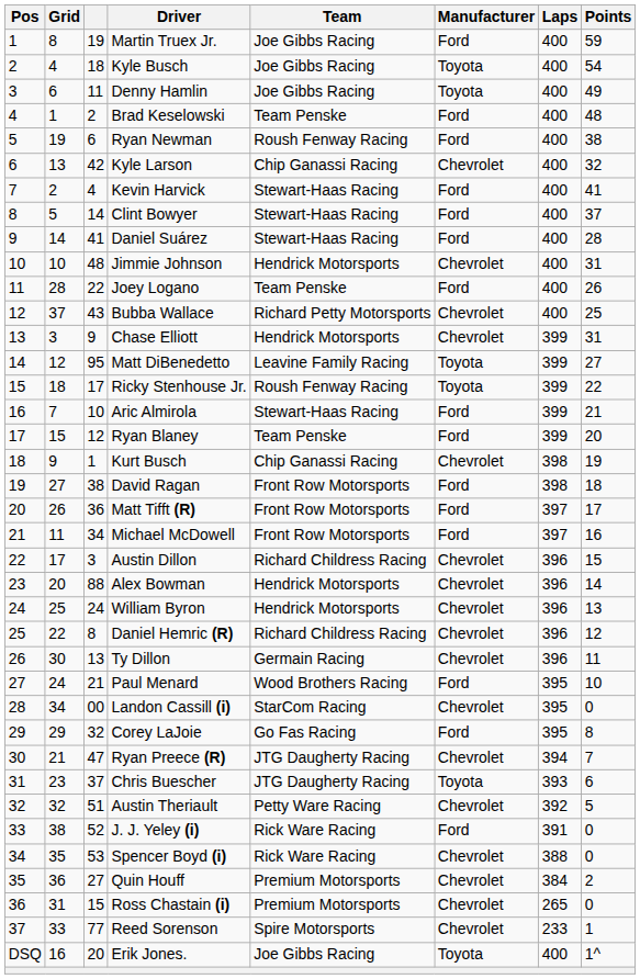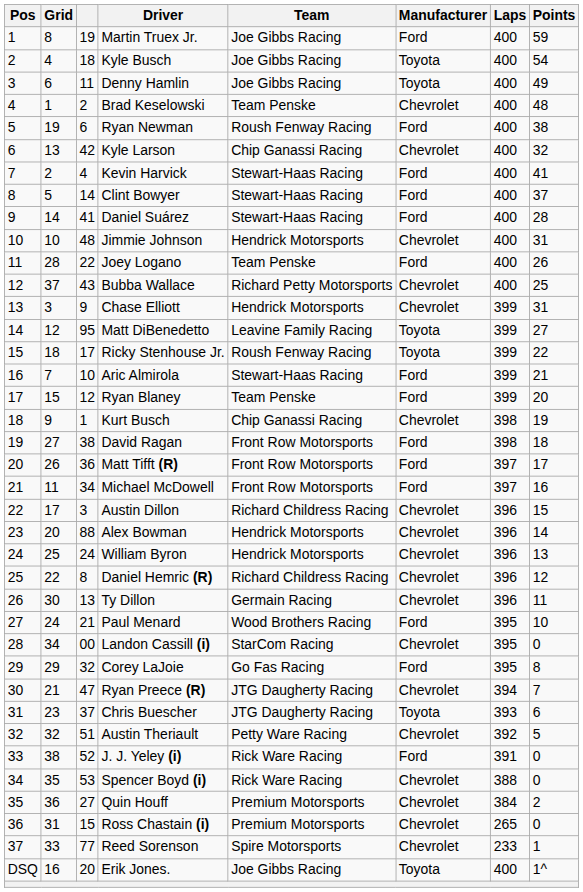 <table class="wikitable" style="font-size:98%">
 <tr>
 <th>Pos</th>
 <th>Grid</th>
 <th></th>
 <th>Driver</th>
 <th>Team</th>
 <th>Manufacturer</th>
 <th>Laps</th>
 <th>Points</th>
 </tr>
 <tr>
 <td>1</td>
 <td>8</td>
 <td>19</td>
 <td>Martin Truex Jr.</td>
 <td>Joe Gibbs Racing</td>
 <td>Ford</td>
 <td>400</td>
 <td>59</td>
 </tr>
 <tr>
 <td>2</td>
 <td>4</td>
 <td>18</td>
 <td>Kyle Busch</td>
 <td>Joe Gibbs Racing</td>
 <td>Toyota</td>
 <td>400</td>
 <td>54</td>
 </tr>
 <tr>
 <td>3</td>
 <td>6</td>
 <td>11</td>
 <td>Denny Hamlin</td>
 <td>Joe Gibbs Racing</td>
 <td>Toyota</td>
 <td>400</td>
 <td>49</td>
 </tr>
 <tr>
 <td>4</td>
 <td>1</td>
 <td>2</td>
 <td>Brad Keselowski</td>
 <td>Team Penske</td>
-<td>Ford</td>
+<td>Chevrolet</td>
 <td>400</td>
 <td>48</td>
 </tr>
 <tr>
 <td>5</td>
 <td>19</td>
 <td>6</td>
 <td>Ryan Newman</td>
 <td>Roush Fenway Racing</td>
 <td>Ford</td>
 <td>400</td>
 <td>38</td>
 </tr>
 <tr>
 <td>6</td>
 <td>13</td>
 <td>42</td>
 <td>Kyle Larson</td>
 <td>Chip Ganassi Racing</td>
 <td>Chevrolet</td>
 <td>400</td>
 <td>32</td>
 </tr>
 <tr>
 <td>7</td>
 <td>2</td>
 <td>4</td>
 <td>Kevin Harvick</td>
 <td>Stewart-Haas Racing</td>
 <td>Ford</td>
 <td>400</td>
 <td>41</td>
 </tr>
 <tr>
 <td>8</td>
 <td>5</td>
 <td>14</td>
 <td>Clint Bowyer</td>
 <td>Stewart-Haas Racing</td>
 <td>Ford</td>
 <td>400</td>
 <td>37</td>
 </tr>
 <tr>
 <td>9</td>
 <td>14</td>
 <td>41</td>
 <td>Daniel Suárez</td>
 <td>Stewart-Haas Racing</td>
 <td>Ford</td>
 <td>400</td>
 <td>28</td>
 </tr>
 <tr>
 <td>10</td>
 <td>10</td>
 <td>48</td>
 <td>Jimmie Johnson</td>
 <td>Hendrick Motorsports</td>
 <td>Chevrolet</td>
 <td>400</td>
 <td>31</td>
 </tr>
 <tr>
 <td>11</td>
 <td>28</td>
 <td>22</td>
 <td>Joey Logano</td>
 <td>Team Penske</td>
 <td>Ford</td>
 <td>400</td>
 <td>26</td>
 </tr>
 <tr>
 <td>12</td>
 <td>37</td>
 <td>43</td>
 <td>Bubba Wallace</td>
 <td>Richard Petty Motorsports</td>
 <td>Chevrolet</td>
 <td>400</td>
 <td>25</td>
 </tr>
 <tr>
 <td>13</td>
 <td>3</td>
 <td>9</td>
 <td>Chase Elliott</td>
 <td>Hendrick Motorsports</td>
 <td>Chevrolet</td>
 <td>399</td>
 <td>31</td>
 </tr>
 <tr>
 <td>14</td>
 <td>12</td>
 <td>95</td>
 <td>Matt DiBenedetto</td>
 <td>Leavine Family Racing</td>
 <td>Toyota</td>
 <td>399</td>
 <td>27</td>
 </tr>
 <tr>
 <td>15</td>
 <td>18</td>
 <td>17</td>
 <td>Ricky Stenhouse Jr.</td>
 <td>Roush Fenway Racing</td>
 <td>Toyota</td>
 <td>399</td>
 <td>22</td>
 </tr>
 <tr>
 <td>16</td>
 <td>7</td>
 <td>10</td>
 <td>Aric Almirola</td>
 <td>Stewart-Haas Racing</td>
 <td>Ford</td>
 <td>399</td>
 <td>21</td>
 </tr>
 <tr>
 <td>17</td>
 <td>15</td>
 <td>12</td>
 <td>Ryan Blaney</td>
 <td>Team Penske</td>
 <td>Ford</td>
 <td>399</td>
 <td>20</td>
 </tr>
 <tr>
 <td>18</td>
 <td>9</td>
 <td>1</td>
 <td>Kurt Busch</td>
 <td>Chip Ganassi Racing</td>
 <td>Chevrolet</td>
 <td>398</td>
 <td>19</td>
 </tr>
 <tr>
 <td>19</td>
 <td>27</td>
 <td>38</td>
 <td>David Ragan</td>
 <td>Front Row Motorsports</td>
 <td>Ford</td>
 <td>398</td>
 <td>18</td>
 </tr>
 <tr>
 <td>20</td>
 <td>26</td>
 <td>36</td>
 <td>Matt Tifft <strong>(R)</strong></td>
 <td>Front Row Motorsports</td>
 <td>Ford</td>
 <td>397</td>
 <td>17</td>
 </tr>
 <tr>
 <td>21</td>
 <td>11</td>
 <td>34</td>
 <td>Michael McDowell</td>
 <td>Front Row Motorsports</td>
 <td>Ford</td>
 <td>397</td>
 <td>16</td>
 </tr>
 <tr>
 <td>22</td>
 <td>17</td>
 <td>3</td>
 <td>Austin Dillon</td>
 <td>Richard Childress Racing</td>
 <td>Chevrolet</td>
 <td>396</td>
 <td>15</td>
 </tr>
 <tr>
 <td>23</td>
 <td>20</td>
 <td>88</td>
 <td>Alex Bowman</td>
 <td>Hendrick Motorsports</td>
 <td>Chevrolet</td>
 <td>396</td>
 <td>14</td>
 </tr>
 <tr>
 <td>24</td>
 <td>25</td>
 <td>24</td>
 <td>William Byron</td>
 <td>Hendrick Motorsports</td>
 <td>Chevrolet</td>
 <td>396</td>
 <td>13</td>
 </tr>
 <tr>
 <td>25</td>
 <td>22</td>
 <td>8</td>
 <td>Daniel Hemric <strong>(R)</strong></td>
 <td>Richard Childress Racing</td>
 <td>Chevrolet</td>
 <td>396</td>
 <td>12</td>
 </tr>
 <tr>
 <td>26</td>
 <td>30</td>
 <td>13</td>
 <td>Ty Dillon</td>
 <td>Germain Racing</td>
 <td>Chevrolet</td>
 <td>396</td>
 <td>11</td>
 </tr>
 <tr>
 <td>27</td>
 <td>24</td>
 <td>21</td>
 <td>Paul Menard</td>
 <td>Wood Brothers Racing</td>
 <td>Ford</td>
 <td>395</td>
 <td>10</td>
 </tr>
 <tr>
 <td>28</td>
 <td>34</td>
 <td>00</td>
 <td>Landon Cassill <strong>(i)</strong></td>
 <td>StarCom Racing</td>
 <td>Chevrolet</td>
 <td>395</td>
 <td>0</td>
 </tr>
 <tr>
 <td>29</td>
 <td>29</td>
 <td>32</td>
 <td>Corey LaJoie</td>
 <td>Go Fas Racing</td>
 <td>Ford</td>
 <td>395</td>
 <td>8</td>
 </tr>
 <tr>
 <td>30</td>
 <td>21</td>
 <td>47</td>
 <td>Ryan Preece <strong>(R)</strong></td>
 <td>JTG Daugherty Racing</td>
 <td>Chevrolet</td>
 <td>394</td>
 <td>7</td>
 </tr>
 <tr>
 <td>31</td>
 <td>23</td>
 <td>37</td>
 <td>Chris Buescher</td>
 <td>JTG Daugherty Racing</td>
 <td>Toyota</td>
 <td>393</td>
 <td>6</td>
 </tr>
 <tr>
 <td>32</td>
 <td>32</td>
 <td>51</td>
 <td>Austin Theriault</td>
 <td>Petty Ware Racing</td>
 <td>Chevrolet</td>
 <td>392</td>
 <td>5</td>
 </tr>
 <tr>
 <td>33</td>
 <td>38</td>
 <td>52</td>
 <td>J. J. Yeley <strong>(i)</strong></td>
 <td>Rick Ware Racing</td>
 <td>Ford</td>
 <td>391</td>
 <td>0</td>
 </tr>
 <tr>
 <td>34</td>
 <td>35</td>
 <td>53</td>
 <td>Spencer Boyd <strong>(i)</strong></td>
 <td>Rick Ware Racing</td>
 <td>Chevrolet</td>
 <td>388</td>
 <td>0</td>
 </tr>
 <tr>
 <td>35</td>
 <td>36</td>
 <td>27</td>
 <td>Quin Houff</td>
 <td>Premium Motorsports</td>
 <td>Chevrolet</td>
 <td>384</td>
 <td>2</td>
 </tr>
 <tr>
 <td>36</td>
 <td>31</td>
 <td>15</td>
 <td>Ross Chastain <strong>(i)</strong></td>
 <td>Premium Motorsports</td>
 <td>Chevrolet</td>
 <td>265</td>
 <td>0</td>
 </tr>
 <tr>
 <td>37</td>
 <td>33</td>
 <td>77</td>
 <td>Reed Sorenson</td>
 <td>Spire Motorsports</td>
 <td>Chevrolet</td>
 <td>233</td>
 <td>1</td>
 </tr>
 <tr>
 <td>DSQ</td>
 <td>16</td>
 <td>20</td>
 <td>Erik Jones.</td>
 <td>Joe Gibbs Racing</td>
 <td>Toyota</td>
 <td>400</td>
 <td>1^</td>
 </tr>
 <tr>
 <th colspan="8"></th>
 </tr>
 </table>
